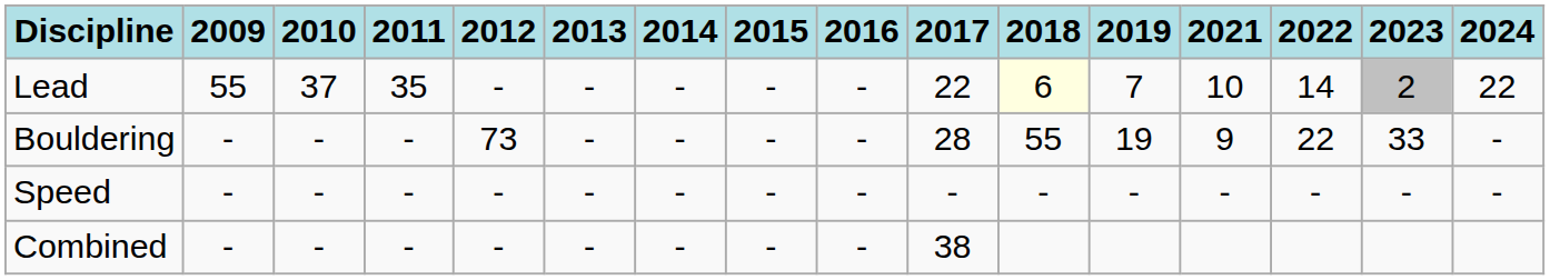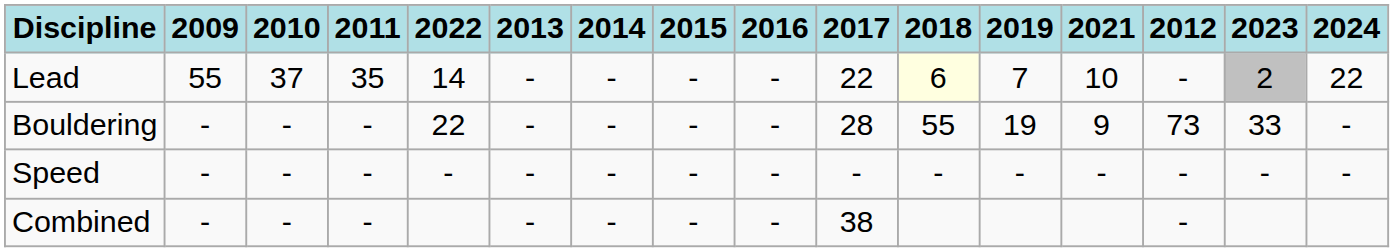 <table class="wikitable" style="text-align: center">
 <tr>
 <th style="background: #b0e0e6">Discipline</th>
 <th style="background: #b0e0e6">2009</th>
 <th style="background: #b0e0e6">2010</th>
 <th style="background: #b0e0e6">2011</th>
-<th style="background: #b0e0e6">2012</th>
+<th style="background: #b0e0e6">2022</th>
 <th style="background: #b0e0e6">2013</th>
 <th style="background: #b0e0e6">2014</th>
 <th style="background: #b0e0e6">2015</th>
 <th style="background: #b0e0e6">2016</th>
 <th style="background: #b0e0e6">2017</th>
 <th style="background: #b0e0e6">2018</th>
 <th style="background: #b0e0e6">2019</th>
 <th style="background: #b0e0e6">2021</th>
-<th style="background: #b0e0e6">2022</th>
+<th style="background: #b0e0e6">2012</th>
 <th style="background: #b0e0e6">2023</th>
 <th style="background: #b0e0e6">2024</th>
 </tr>
 <tr>
 <td align="left">Lead</td>
 <td>55</td>
 <td>37</td>
 <td>35</td>
-<td>-</td>
+<td>14</td>
 <td>-</td>
 <td>-</td>
 <td>-</td>
 <td>-</td>
 <td>22</td>
 <td style="background: lightyellow;">6</td>
 <td>7</td>
 <td>10</td>
-<td>14</td>
+<td>-</td>
 <td style="background: Silver">2</td>
 <td>22</td>
 </tr>
 <tr>
 <td align="left">Bouldering</td>
 <td>-</td>
 <td>-</td>
 <td>-</td>
-<td>73</td>
+<td>22</td>
 <td>-</td>
 <td>-</td>
 <td>-</td>
 <td>-</td>
 <td>28</td>
 <td>55</td>
 <td>19</td>
 <td>9</td>
-<td>22</td>
+<td>73</td>
 <td>33</td>
 <td>-</td>
 </tr>
 <tr>
 <td align="left">Speed</td>
 <td>-</td>
 <td>-</td>
 <td>-</td>
 <td>-</td>
 <td>-</td>
 <td>-</td>
 <td>-</td>
 <td>-</td>
 <td>-</td>
 <td>-</td>
 <td>-</td>
 <td>-</td>
 <td>-</td>
 <td>-</td>
 <td>-</td>
 </tr>
 <tr>
 <td align="left">Combined</td>
 <td>-</td>
 <td>-</td>
 <td>-</td>
-<td>-</td>
+<td></td>
 <td>-</td>
 <td>-</td>
 <td>-</td>
 <td>-</td>
 <td>38</td>
 <td></td>
 <td></td>
 <td></td>
-<td></td>
+<td>-</td>
 <td></td>
 <td></td>
 </tr>
 </table>
